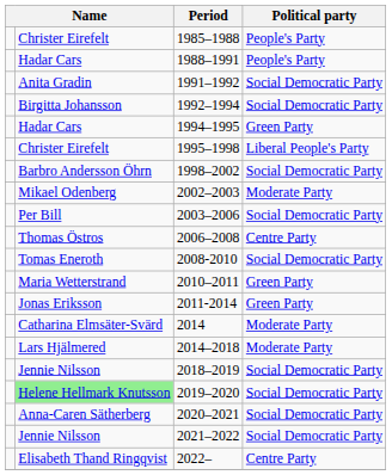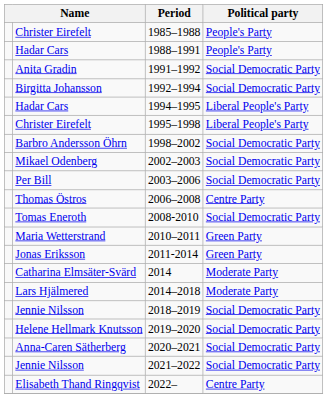 <table class="wikitable">
 <tr>
 <th colspan="2">Name</th>
 <th>Period</th>
 <th>Political party</th>
 </tr>
 <tr>
 <td bgcolor=> </td>
 <td><a href='#'>Christer Eirefelt</a></td>
 <td>1985–1988</td>
 <td><a href='#'>People's Party</a></td>
 </tr>
 <tr>
 <td bgcolor=> </td>
 <td><a href='#'>Hadar Cars</a></td>
 <td>1988–1991</td>
 <td><a href='#'>People's Party</a></td>
 </tr>
 <tr>
 <td bgcolor=> </td>
 <td><a href='#'>Anita Gradin</a></td>
 <td>1991–1992</td>
 <td><a href='#'>Social Democratic Party</a></td>
 </tr>
 <tr>
 <td bgcolor=> </td>
 <td><a href='#'>Birgitta Johansson</a></td>
 <td>1992–1994</td>
 <td><a href='#'>Social Democratic Party</a></td>
 </tr>
 <tr>
 <td bgcolor=> </td>
 <td><a href='#'>Hadar Cars</a></td>
 <td>1994–1995</td>
-<td><a href='#'>Green Party</a></td>
+<td><a href='#'>Liberal People's Party</a></td>
 </tr>
 <tr>
 <td bgcolor=> </td>
 <td><a href='#'>Christer Eirefelt</a></td>
 <td>1995–1998</td>
 <td><a href='#'>Liberal People's Party</a></td>
 </tr>
 <tr>
 <td bgcolor=> </td>
 <td><a href='#'>Barbro Andersson Öhrn</a></td>
 <td>1998–2002</td>
 <td><a href='#'>Social Democratic Party</a></td>
 </tr>
 <tr>
 <td bgcolor=> </td>
 <td><a href='#'>Mikael Odenberg</a></td>
 <td>2002–2003</td>
-<td><a href='#'>Moderate Party</a></td>
+<td><a href='#'>Social Democratic Party</a></td>
 </tr>
 <tr>
 <td bgcolor=> </td>
 <td><a href='#'>Per Bill</a></td>
 <td>2003–2006</td>
 <td><a href='#'>Social Democratic Party</a></td>
 </tr>
 <tr>
 <td bgcolor=> </td>
 <td><a href='#'>Thomas Östros</a></td>
 <td>2006–2008</td>
 <td><a href='#'>Centre Party</a></td>
 </tr>
 <tr>
 <td bgcolor=> </td>
 <td><a href='#'>Tomas Eneroth</a></td>
 <td>2008-2010</td>
 <td><a href='#'>Social Democratic Party</a></td>
 </tr>
 <tr>
 <td bgcolor=> </td>
 <td><a href='#'>Maria Wetterstrand</a></td>
 <td>2010–2011</td>
 <td><a href='#'>Green Party</a></td>
 </tr>
 <tr>
 <td bgcolor=> </td>
 <td><a href='#'>Jonas Eriksson</a></td>
 <td>2011-2014</td>
 <td><a href='#'>Green Party</a></td>
 </tr>
 <tr>
 <td bgcolor=> </td>
 <td><a href='#'>Catharina Elmsäter-Svärd</a></td>
 <td>2014</td>
 <td><a href='#'>Moderate Party</a></td>
 </tr>
 <tr>
 <td bgcolor=> </td>
 <td><a href='#'>Lars Hjälmered</a></td>
 <td>2014–2018</td>
 <td><a href='#'>Moderate Party</a></td>
 </tr>
 <tr>
 <td bgcolor=> </td>
 <td><a href='#'>Jennie Nilsson</a></td>
 <td>2018–2019</td>
 <td><a href='#'>Social Democratic Party</a></td>
 </tr>
 <tr>
 <td bgcolor=> </td>
-<td style="background: lightgreen;"><a href='#'>Helene Hellmark Knutsson</a></td>
+<td><a href='#'>Helene Hellmark Knutsson</a></td>
 <td>2019–2020</td>
 <td><a href='#'>Social Democratic Party</a></td>
 </tr>
 <tr>
 <td bgcolor=> </td>
 <td><a href='#'>Anna-Caren Sätherberg</a></td>
 <td>2020–2021</td>
 <td><a href='#'>Social Democratic Party</a></td>
 </tr>
 <tr>
 <td bgcolor=> </td>
 <td><a href='#'>Jennie Nilsson</a></td>
 <td>2021–2022</td>
 <td><a href='#'>Social Democratic Party</a></td>
 </tr>
 <tr>
 <td bgcolor=> </td>
 <td><a href='#'>Elisabeth Thand Ringqvist</a></td>
 <td>2022–</td>
 <td><a href='#'>Centre Party</a></td>
 </tr>
 <tr>
 </tr>
 </table>
